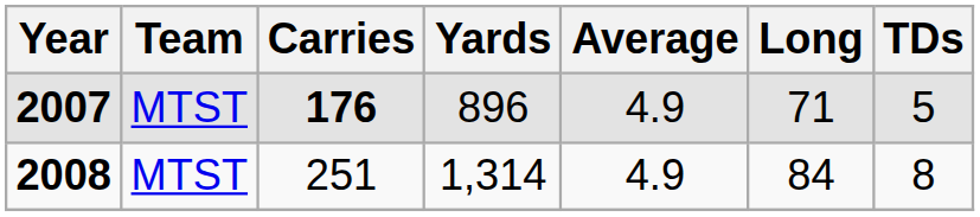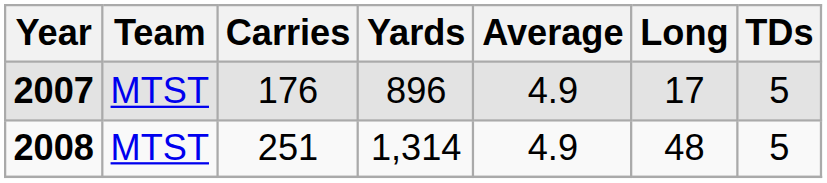 <table class="wikitable" style="text-align:center;">
 <tr>
 <th>Year</th>
 <th>Team</th>
 <th>Carries</th>
 <th>Yards</th>
 <th>Average</th>
 <th>Long</th>
 <th>TDs</th>
 </tr>
 <tr style="background:#e3e3e3;">
 <td><strong>2007</strong></td>
 <td><a href='#'>MTST</a></td>
-<td><strong>176</strong></td>
+<td>176</td>
 <td>896</td>
 <td>4.9</td>
-<td>71</td>
+<td>17</td>
 <td>5</td>
 </tr>
 <tr>
 <td><strong>2008</strong></td>
 <td><a href='#'>MTST</a></td>
 <td>251</td>
 <td>1,314</td>
 <td>4.9</td>
-<td>84</td>
-<td>8</td>
+<td>48</td>
+<td>5</td>
 </tr>
 <tr style="background:#e3e3e3;"|>
 </tr>
 </table>
